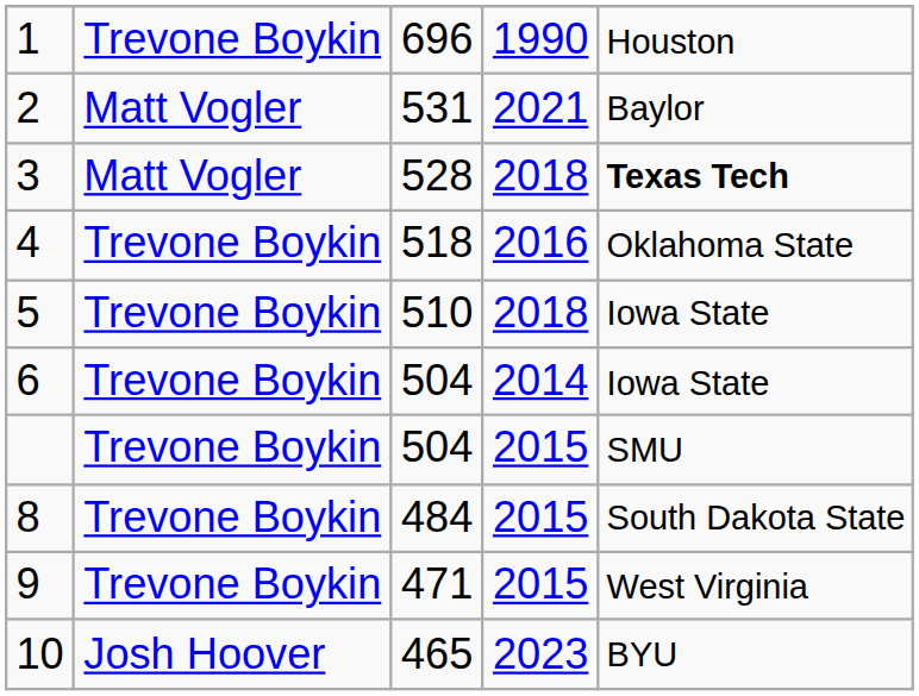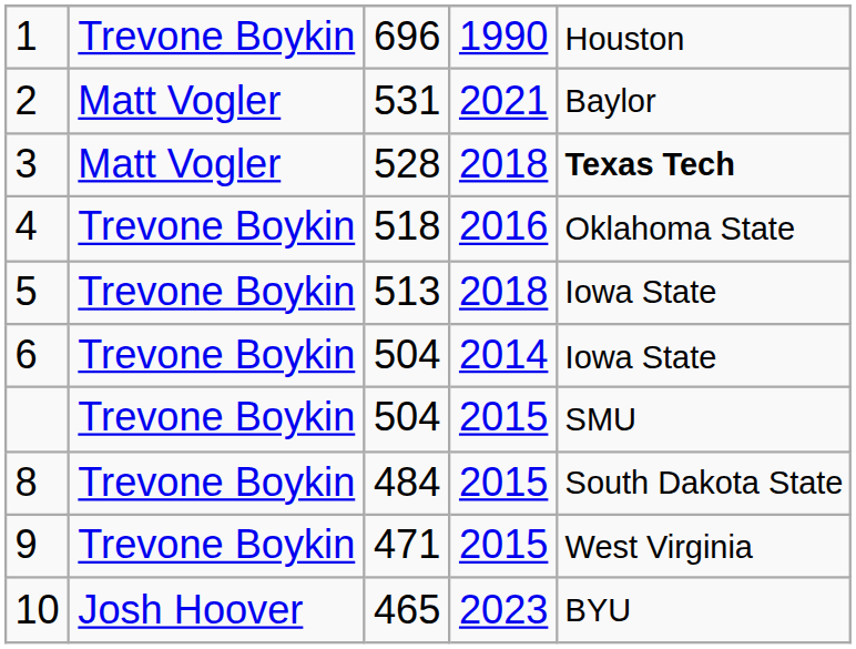 <table class="wikitable">
 <tr>
 </tr>
 <tr>
 <td>1</td>
 <td><a href='#'>Trevone Boykin</a></td>
 <td><abbr>696</abbr></td>
 <td><a href='#'>1990</a></td>
 <td style="font-size:80%;">Houston</td>
 </tr>
 <tr>
 <td>2</td>
 <td><a href='#'>Matt Vogler</a></td>
 <td><abbr>531</abbr></td>
 <td><a href='#'>2021</a></td>
 <td style="font-size:80%;">Baylor</td>
 </tr>
 <tr>
 <td>3</td>
 <td><a href='#'>Matt Vogler</a></td>
 <td><abbr>528</abbr></td>
 <td><a href='#'>2018</a></td>
 <td style="font-size:80%;"><strong>Texas Tech</strong></td>
 </tr>
 <tr>
 <td>4</td>
 <td><a href='#'>Trevone Boykin</a></td>
 <td><abbr>518</abbr></td>
 <td><a href='#'>2016</a></td>
 <td style="font-size:80%;">Oklahoma State</td>
 </tr>
 <tr>
 <td>5</td>
 <td><a href='#'>Trevone Boykin</a></td>
-<td><abbr>510</abbr></td>
+<td><abbr>513</abbr></td>
 <td><a href='#'>2018</a></td>
 <td style="font-size:80%;">Iowa State</td>
 </tr>
 <tr>
 <td>6</td>
 <td><a href='#'>Trevone Boykin</a></td>
 <td><abbr>504</abbr></td>
 <td><a href='#'>2014</a></td>
 <td style="font-size:80%;">Iowa State</td>
 </tr>
 <tr>
 <td></td>
 <td><a href='#'>Trevone Boykin</a></td>
 <td><abbr>504</abbr></td>
 <td><a href='#'>2015</a></td>
 <td style="font-size:80%;">SMU</td>
 </tr>
 <tr>
 <td>8</td>
 <td><a href='#'>Trevone Boykin</a></td>
 <td><abbr>484</abbr></td>
 <td><a href='#'>2015</a></td>
 <td style="font-size:80%;">South Dakota State</td>
 </tr>
 <tr>
 <td>9</td>
 <td><a href='#'>Trevone Boykin</a></td>
 <td><abbr>471</abbr></td>
 <td><a href='#'>2015</a></td>
 <td style="font-size:80%;">West Virginia</td>
 </tr>
 <tr>
 <td>10</td>
 <td><a href='#'>Josh Hoover</a></td>
 <td><abbr>465</abbr></td>
 <td><a href='#'>2023</a></td>
 <td style="font-size:80%;">BYU</td>
 </tr>
 </table>
